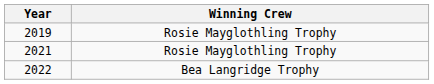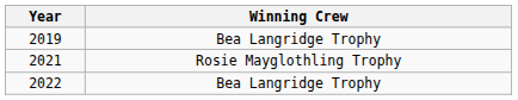 <table class="wikitable" style="text-align:center">
 <tr>
 <th width=70>Year</th>
 <th width=400>Winning Crew</th>
 </tr>
 <tr>
 <td>2019</td>
-<td>Rosie Mayglothling Trophy</td>
+<td>Bea Langridge Trophy</td>
 </tr>
 <tr>
 <td>2021</td>
 <td>Rosie Mayglothling Trophy</td>
 </tr>
 <tr>
 <td>2022</td>
 <td>Bea Langridge Trophy</td>
 </tr>
 </table>
